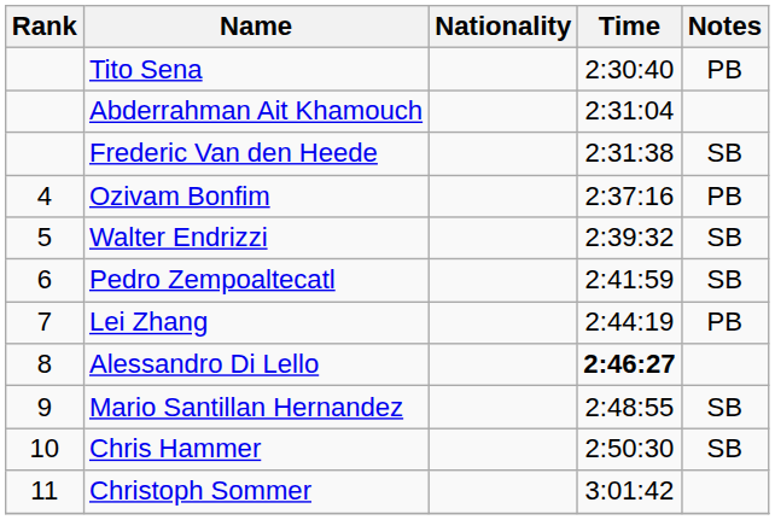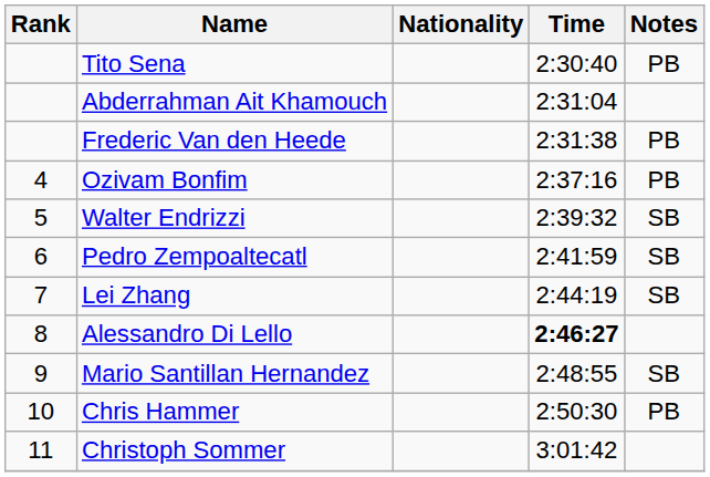 <table class="wikitable sortable" style="text-align:center">
 <tr>
 <th>Rank</th>
 <th>Name</th>
 <th>Nationality</th>
 <th>Time</th>
 <th>Notes</th>
 </tr>
 <tr>
 <td></td>
 <td align=left><a href='#'>Tito Sena</a></td>
 <td align=left></td>
 <td>2:30:40</td>
 <td>PB</td>
 </tr>
 <tr>
 <td></td>
 <td align=left><a href='#'>Abderrahman Ait Khamouch</a></td>
 <td align=left></td>
 <td>2:31:04</td>
 <td></td>
 </tr>
 <tr>
 <td></td>
 <td align=left><a href='#'>Frederic Van den Heede</a></td>
 <td align=left></td>
 <td>2:31:38</td>
-<td>SB</td>
+<td>PB</td>
 </tr>
 <tr>
 <td>4</td>
 <td align=left><a href='#'>Ozivam Bonfim</a></td>
 <td align=left></td>
 <td>2:37:16</td>
 <td>PB</td>
 </tr>
 <tr>
 <td>5</td>
 <td align=left><a href='#'>Walter Endrizzi</a></td>
 <td align=left></td>
 <td>2:39:32</td>
 <td>SB</td>
 </tr>
 <tr>
 <td>6</td>
 <td align=left><a href='#'>Pedro Zempoaltecatl</a></td>
 <td align=left></td>
 <td>2:41:59</td>
 <td>SB</td>
 </tr>
 <tr>
 <td>7</td>
 <td align=left><a href='#'>Lei Zhang</a></td>
 <td align=left></td>
 <td>2:44:19</td>
-<td>PB</td>
+<td>SB</td>
 </tr>
 <tr>
 <td>8</td>
 <td align=left><a href='#'>Alessandro Di Lello</a></td>
 <td align=left></td>
 <td><strong>2:46:27</strong></td>
 <td></td>
 </tr>
 <tr>
 <td>9</td>
 <td align=left><a href='#'>Mario Santillan Hernandez</a></td>
 <td align=left></td>
 <td>2:48:55</td>
 <td>SB</td>
 </tr>
 <tr>
 <td>10</td>
 <td align=left><a href='#'>Chris Hammer</a></td>
 <td align=left></td>
 <td>2:50:30</td>
-<td>SB</td>
+<td>PB</td>
 </tr>
 <tr>
 <td>11</td>
 <td align=left><a href='#'>Christoph Sommer</a></td>
 <td align=left></td>
 <td>3:01:42</td>
 <td></td>
 </tr>
 <tr>
 </tr>
 </table>
